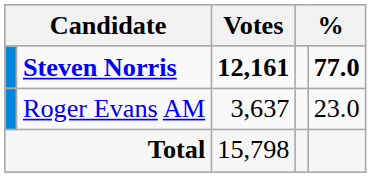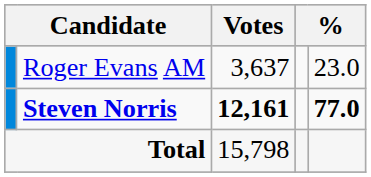 <table class="wikitable">
 <tr>
 <th colspan="2">Candidate</th>
 <th>Votes</th>
 <th colspan="2">%</th>
 </tr>
 <tr>
 <td style="background:#0087DC;"></td>
+<td><a href='#'>Roger Evans</a> <a href='#'>AM</a></td>
+<td style="text-align:right;">3,637</td>
+<td style="text-align:right;"></td>
+<td style="text-align:right;">23.0</td>
+</tr>
+<tr>
+<td style="background:#0087DC;"></td>
 <td><strong><a href='#'>Steven Norris</a></strong></td>
 <td style="text-align:right;"><strong>12,161</strong></td>
 <td style="text-align:right;"></td>
 <td style="text-align:right;"><strong>77.0</strong></td>
-</tr>
-<tr>
-<td style="background:#0087DC;"></td>
-<td><a href='#'>Roger Evans</a> <a href='#'>AM</a></td>
-<td style="text-align:right;">3,637</td>
-<td style="text-align:right;"></td>
-<td style="text-align:right;">23.0</td>
 </tr>
 <tr style="background:#f6f6f6; text-align:right;">
 <td colspan="2"><strong>Total</strong></td>
 <td>15,798</td>
 <td></td>
 <td></td>
 </tr>
 </table>
